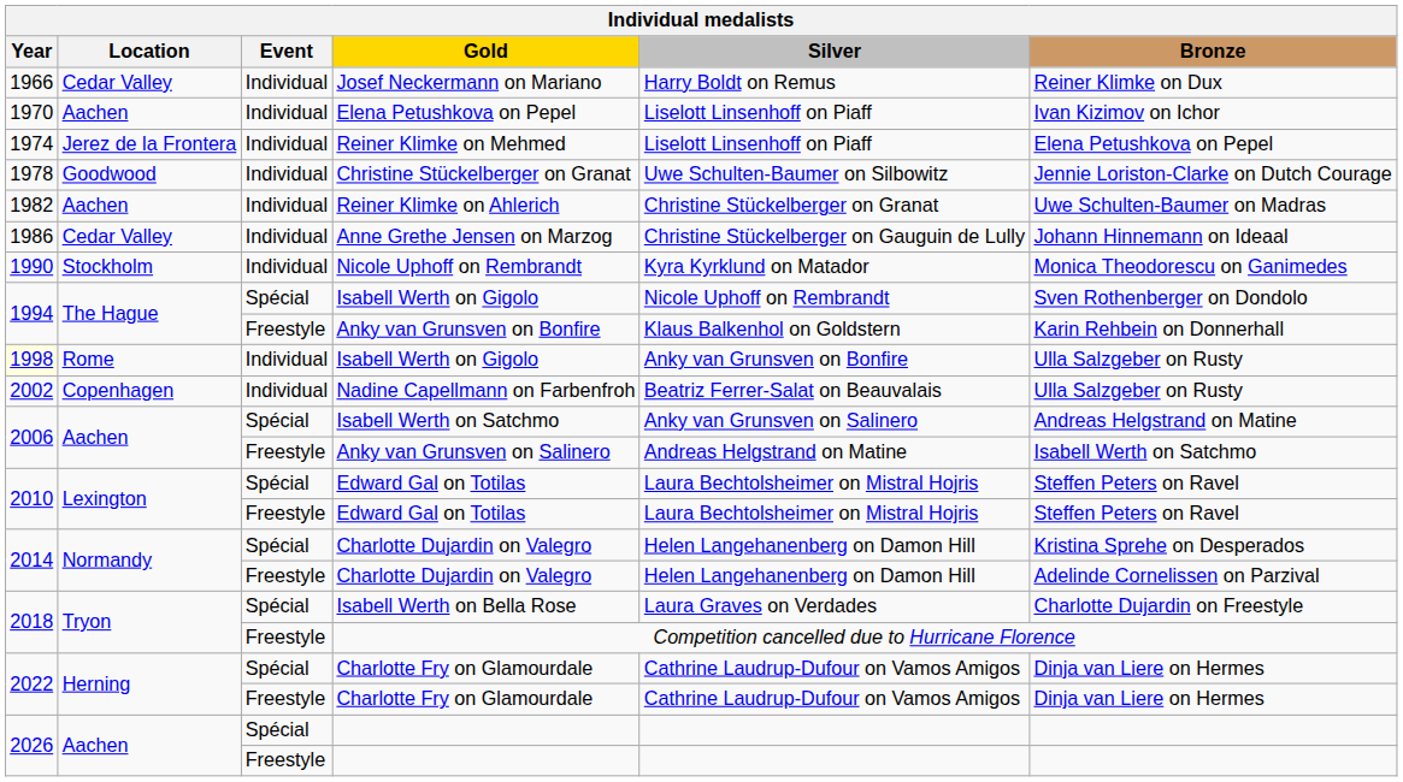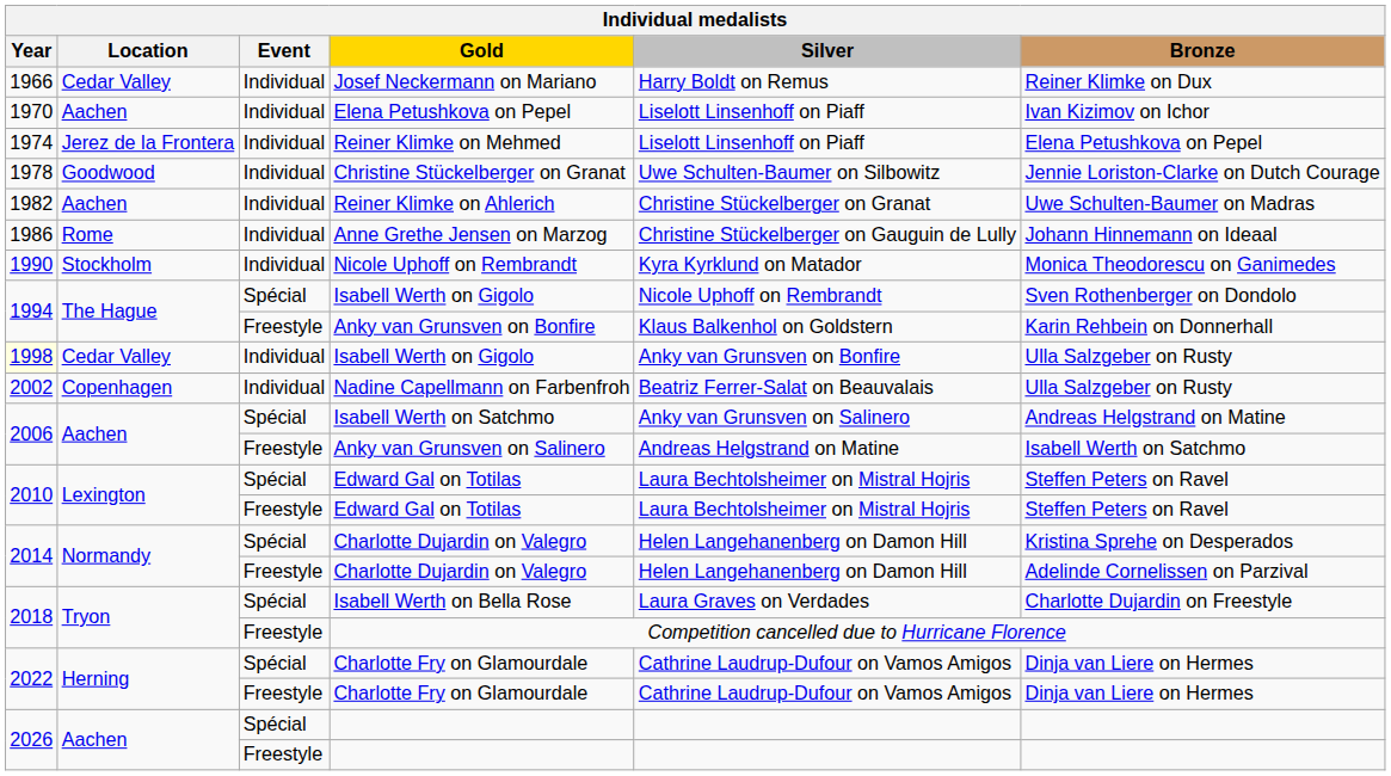 <table class="wikitable">
 <tr>
 <th colspan=6 align="center"><strong>Individual medalists</strong></th>
 </tr>
 <tr>
 <th>Year</th>
 <th>Location</th>
 <th>Event</th>
 <th style="background-color:gold;">Gold</th>
 <th style="background-color:silver;">Silver</th>
 <th style="background-color:#cc9966;">Bronze</th>
 </tr>
 <tr>
 <td>1966</td>
 <td> <a href='#'>Cedar Valley</a></td>
 <td>Individual</td>
 <td> <a href='#'>Josef Neckermann</a> on Mariano</td>
 <td> <a href='#'>Harry Boldt</a> on Remus</td>
 <td> <a href='#'>Reiner Klimke</a> on Dux</td>
 </tr>
 <tr>
 <td>1970</td>
 <td> <a href='#'>Aachen</a></td>
 <td>Individual</td>
 <td> <a href='#'>Elena Petushkova</a> on Pepel</td>
 <td> <a href='#'>Liselott Linsenhoff</a> on Piaff</td>
 <td> <a href='#'>Ivan Kizimov</a> on Ichor</td>
 </tr>
 <tr>
 <td>1974</td>
 <td> <a href='#'>Jerez de la Frontera</a></td>
 <td>Individual</td>
 <td> <a href='#'>Reiner Klimke</a> on Mehmed</td>
 <td> <a href='#'>Liselott Linsenhoff</a> on Piaff</td>
 <td> <a href='#'>Elena Petushkova</a> on Pepel</td>
 </tr>
 <tr>
 <td>1978</td>
 <td> <a href='#'>Goodwood</a></td>
 <td>Individual</td>
 <td> <a href='#'>Christine Stückelberger</a> on Granat</td>
 <td> <a href='#'>Uwe Schulten-Baumer</a> on Silbowitz</td>
 <td> <a href='#'>Jennie Loriston-Clarke</a> on Dutch Courage</td>
 </tr>
 <tr>
 <td>1982</td>
 <td> <a href='#'>Aachen</a></td>
 <td>Individual</td>
 <td> <a href='#'>Reiner Klimke</a> on <a href='#'>Ahlerich</a></td>
 <td> <a href='#'>Christine Stückelberger</a> on Granat</td>
 <td> <a href='#'>Uwe Schulten-Baumer</a> on Madras</td>
 </tr>
 <tr>
 <td>1986</td>
-<td> <a href='#'>Cedar Valley</a></td>
+<td> <a href='#'>Rome</a></td>
 <td>Individual</td>
 <td> <a href='#'>Anne Grethe Jensen</a> on Marzog</td>
 <td> <a href='#'>Christine Stückelberger</a> on Gauguin de Lully</td>
 <td> <a href='#'>Johann Hinnemann</a> on Ideaal</td>
 </tr>
 <tr>
 <td><a href='#'>1990</a></td>
 <td> <a href='#'>Stockholm</a></td>
 <td>Individual</td>
 <td> <a href='#'>Nicole Uphoff</a> on <a href='#'>Rembrandt</a></td>
 <td> <a href='#'>Kyra Kyrklund</a> on Matador</td>
 <td> <a href='#'>Monica Theodorescu</a> on <a href='#'>Ganimedes</a></td>
 </tr>
 <tr>
 <td rowspan=2><a href='#'>1994</a></td>
 <td rowspan=2> <a href='#'>The Hague</a></td>
 <td>Spécial</td>
 <td> <a href='#'>Isabell Werth</a> on <a href='#'>Gigolo</a></td>
 <td> <a href='#'>Nicole Uphoff</a> on <a href='#'>Rembrandt</a></td>
 <td> <a href='#'>Sven Rothenberger</a> on Dondolo</td>
 </tr>
 <tr>
 <td>Freestyle</td>
 <td> <a href='#'>Anky van Grunsven</a> on <a href='#'>Bonfire</a></td>
 <td> <a href='#'>Klaus Balkenhol</a> on Goldstern</td>
 <td> <a href='#'>Karin Rehbein</a> on Donnerhall</td>
 </tr>
 <tr>
 <td style="background: lightyellow;"><a href='#'>1998</a></td>
-<td> <a href='#'>Rome</a></td>
+<td> <a href='#'>Cedar Valley</a></td>
 <td>Individual</td>
 <td> <a href='#'>Isabell Werth</a> on <a href='#'>Gigolo</a></td>
 <td> <a href='#'>Anky van Grunsven</a> on <a href='#'>Bonfire</a></td>
 <td> <a href='#'>Ulla Salzgeber</a> on Rusty</td>
 </tr>
 <tr>
 <td><a href='#'>2002</a></td>
 <td> <a href='#'>Copenhagen</a></td>
 <td>Individual</td>
 <td> <a href='#'>Nadine Capellmann</a> on Farbenfroh</td>
 <td> <a href='#'>Beatriz Ferrer-Salat</a> on Beauvalais</td>
 <td> <a href='#'>Ulla Salzgeber</a> on Rusty</td>
 </tr>
 <tr>
 <td rowspan=2><a href='#'>2006</a></td>
 <td rowspan=2> <a href='#'>Aachen</a></td>
 <td>Spécial</td>
 <td> <a href='#'>Isabell Werth</a> on Satchmo</td>
 <td> <a href='#'>Anky van Grunsven</a> on <a href='#'>Salinero</a></td>
 <td> <a href='#'>Andreas Helgstrand</a> on Matine</td>
 </tr>
 <tr>
 <td>Freestyle</td>
 <td> <a href='#'>Anky van Grunsven</a> on <a href='#'>Salinero</a></td>
 <td> <a href='#'>Andreas Helgstrand</a> on Matine</td>
 <td> <a href='#'>Isabell Werth</a> on Satchmo</td>
 </tr>
 <tr>
 <td rowspan=2><a href='#'>2010</a></td>
 <td rowspan=2> <a href='#'>Lexington</a></td>
 <td>Spécial</td>
 <td> <a href='#'>Edward Gal</a> on <a href='#'>Totilas</a></td>
 <td> <a href='#'>Laura Bechtolsheimer</a> on <a href='#'>Mistral Hojris</a></td>
 <td> <a href='#'>Steffen Peters</a> on Ravel</td>
 </tr>
 <tr>
 <td>Freestyle</td>
 <td> <a href='#'>Edward Gal</a> on <a href='#'>Totilas</a></td>
 <td> <a href='#'>Laura Bechtolsheimer</a> on <a href='#'>Mistral Hojris</a></td>
 <td> <a href='#'>Steffen Peters</a> on Ravel</td>
 </tr>
 <tr>
 <td rowspan=2><a href='#'>2014</a></td>
 <td rowspan=2> <a href='#'>Normandy</a></td>
 <td>Spécial</td>
 <td> <a href='#'>Charlotte Dujardin</a> on <a href='#'>Valegro</a></td>
 <td> <a href='#'>Helen Langehanenberg</a> on Damon Hill</td>
 <td> <a href='#'>Kristina Sprehe</a> on Desperados</td>
 </tr>
 <tr>
 <td>Freestyle</td>
 <td> <a href='#'>Charlotte Dujardin</a> on <a href='#'>Valegro</a></td>
 <td> <a href='#'>Helen Langehanenberg</a> on Damon Hill</td>
 <td> <a href='#'>Adelinde Cornelissen</a> on Parzival</td>
 </tr>
 <tr>
 <td rowspan=2><a href='#'>2018</a></td>
 <td rowspan=2> <a href='#'>Tryon</a></td>
 <td>Spécial</td>
 <td> <a href='#'>Isabell Werth</a> on Bella Rose</td>
 <td> <a href='#'>Laura Graves</a> on Verdades</td>
 <td> <a href='#'>Charlotte Dujardin</a> on Freestyle</td>
 </tr>
 <tr>
 <td>Freestyle</td>
 <td colspan=3 align=center><em>Competition cancelled due to <a href='#'>Hurricane Florence</a></em></td>
 </tr>
 <tr>
 <td rowspan=2><a href='#'>2022</a></td>
 <td rowspan=2> <a href='#'>Herning</a></td>
 <td>Spécial</td>
 <td> <a href='#'>Charlotte Fry</a> on Glamourdale</td>
 <td> <a href='#'>Cathrine Laudrup-Dufour</a> on Vamos Amigos</td>
 <td> <a href='#'>Dinja van Liere</a> on Hermes</td>
 </tr>
 <tr>
 <td>Freestyle</td>
 <td> <a href='#'>Charlotte Fry</a> on Glamourdale</td>
 <td> <a href='#'>Cathrine Laudrup-Dufour</a> on Vamos Amigos</td>
 <td> <a href='#'>Dinja van Liere</a> on Hermes</td>
 </tr>
 <tr>
 <td rowspan=2><a href='#'>2026</a></td>
 <td rowspan=2> <a href='#'>Aachen</a></td>
 <td>Spécial</td>
 <td></td>
 <td></td>
 <td></td>
 </tr>
 <tr>
 <td>Freestyle</td>
 <td></td>
 <td></td>
 <td></td>
 </tr>
 </table>
